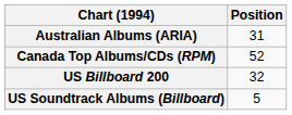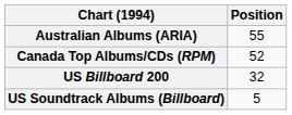 <table class="wikitable plainrowheaders sortable" style="text-align:center">
 <tr>
 <th scope="col">Chart (1994)</th>
 <th scope="col">Position</th>
 </tr>
 <tr>
 <th scope="row">Australian Albums (ARIA)</th>
-<td>31</td>
+<td>55</td>
 </tr>
 <tr>
 <th scope="row">Canada Top Albums/CDs (<em>RPM</em>)</th>
 <td>52</td>
 </tr>
 <tr>
 <th scope="row">US <em>Billboard</em> 200</th>
 <td>32</td>
 </tr>
 <tr>
 <th scope="row">US Soundtrack Albums (<em>Billboard</em>)</th>
 <td>5</td>
 </tr>
 </table>
